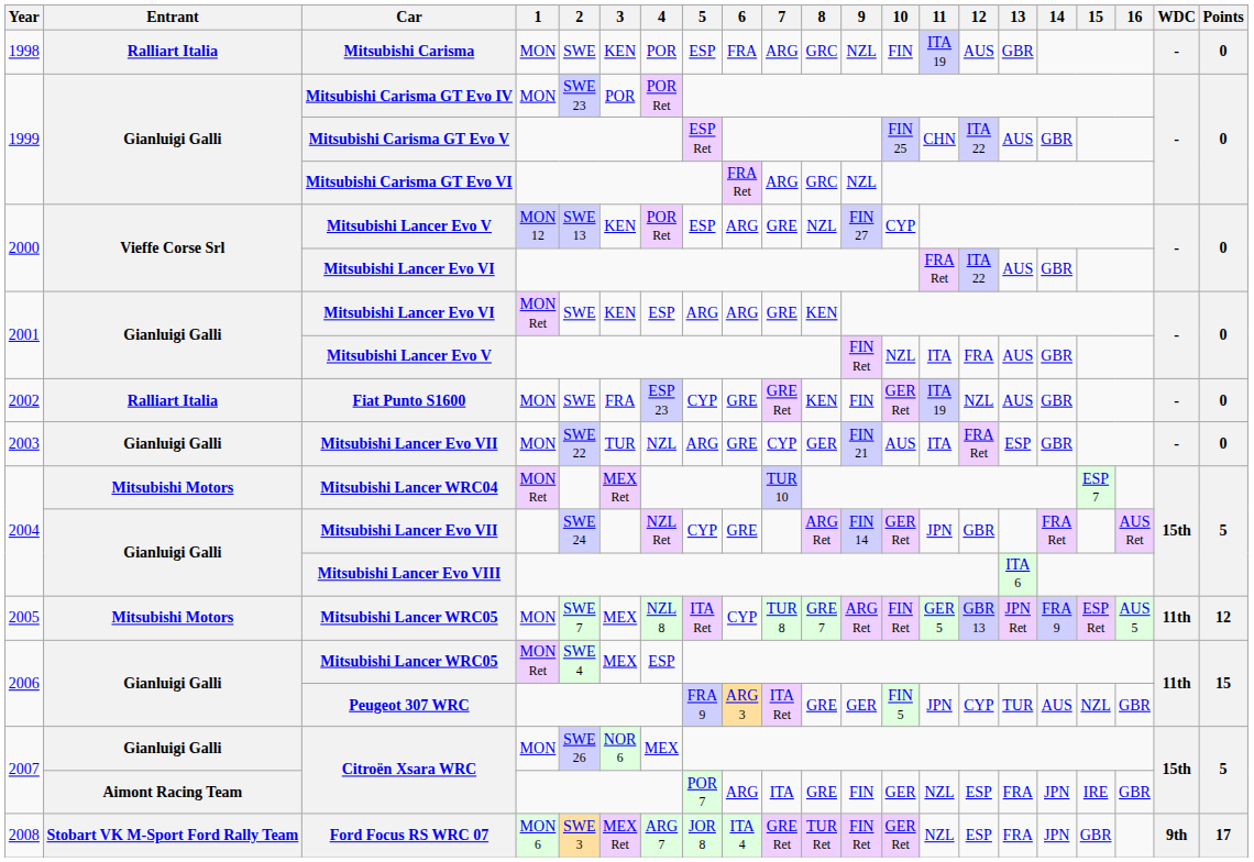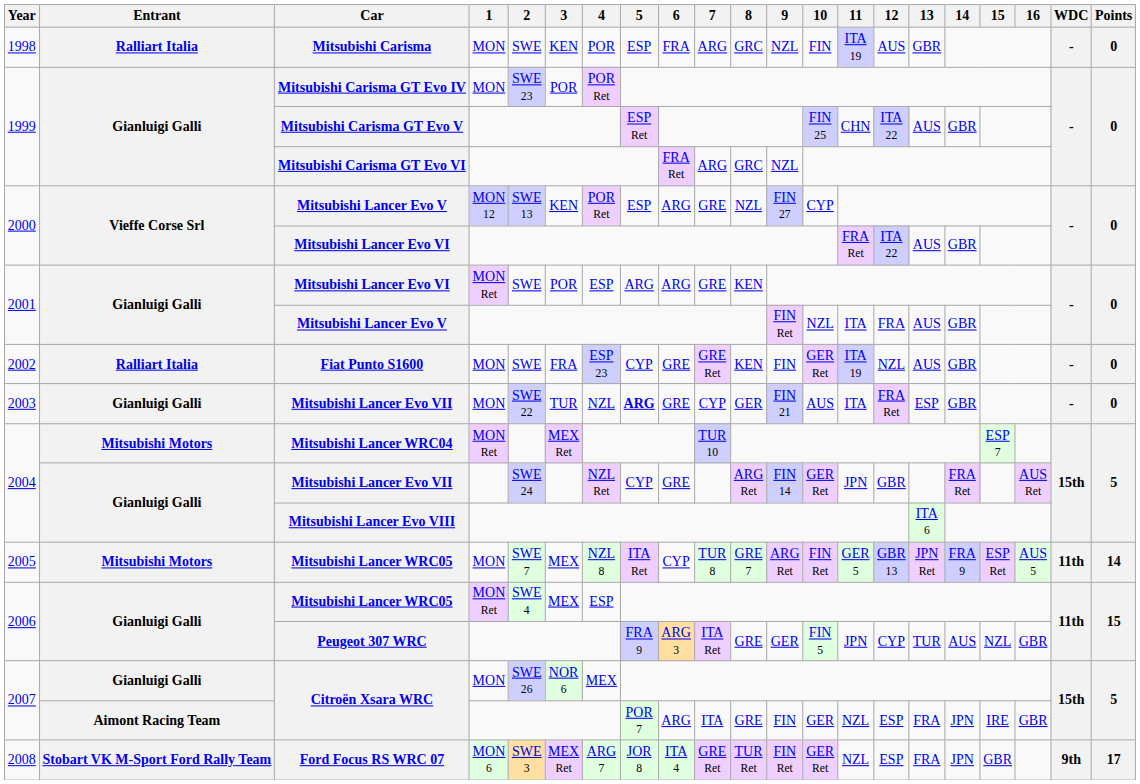 <table class="wikitable" style="text-align:center; font-size:85%">
 <tr>
 <th>Year</th>
 <th>Entrant</th>
 <th>Car</th>
 <th>1</th>
 <th>2</th>
 <th>3</th>
 <th>4</th>
 <th>5</th>
 <th>6</th>
 <th>7</th>
 <th>8</th>
 <th>9</th>
 <th>10</th>
 <th>11</th>
 <th>12</th>
 <th>13</th>
 <th>14</th>
 <th>15</th>
 <th>16</th>
 <th>WDC</th>
 <th>Points</th>
 </tr>
 <tr>
 <td><a href='#'>1998</a></td>
 <th nowrap><a href='#'>Ralliart Italia</a></th>
 <th nowrap><a href='#'>Mitsubishi Carisma</a></th>
 <td><a href='#'>MON</a></td>
 <td><a href='#'>SWE</a></td>
 <td><a href='#'>KEN</a></td>
 <td><a href='#'>POR</a></td>
 <td><a href='#'>ESP</a></td>
 <td><a href='#'>FRA</a></td>
 <td><a href='#'>ARG</a></td>
 <td><a href='#'>GRC</a></td>
 <td><a href='#'>NZL</a></td>
 <td><a href='#'>FIN</a></td>
 <td style="background:#CFCFFF;"><a href='#'>ITA</a><br><small>19</small></td>
 <td><a href='#'>AUS</a></td>
 <td><a href='#'>GBR</a></td>
 <td colspan=3></td>
 <th>-</th>
 <th>0</th>
 </tr>
 <tr>
 <td rowspan=3><a href='#'>1999</a></td>
 <th rowspan=3 nowrap>Gianluigi Galli</th>
 <th nowrap><a href='#'>Mitsubishi Carisma GT Evo IV</a></th>
 <td><a href='#'>MON</a></td>
 <td style="background:#CFCFFF;"><a href='#'>SWE</a><br><small>23</small></td>
 <td><a href='#'>POR</a></td>
 <td style="background:#EFCFFF;"><a href='#'>POR</a><br><small>Ret</small></td>
 <td colspan=12></td>
 <th rowspan=3>-</th>
 <th rowspan=3>0</th>
 </tr>
 <tr>
 <th nowrap><a href='#'>Mitsubishi Carisma GT Evo V</a></th>
 <td colspan=4></td>
 <td style="background:#EFCFFF;"><a href='#'>ESP</a><br><small>Ret</small></td>
 <td colspan=4></td>
 <td style="background:#CFCFFF;"><a href='#'>FIN</a><br><small>25</small></td>
 <td><a href='#'>CHN</a></td>
 <td style="background:#CFCFFF;"><a href='#'>ITA</a><br><small>22</small></td>
 <td><a href='#'>AUS</a></td>
 <td><a href='#'>GBR</a></td>
 <td colspan=2></td>
 </tr>
 <tr>
 <th nowrap><a href='#'>Mitsubishi Carisma GT Evo VI</a></th>
 <td colspan=5></td>
 <td style="background:#EFCFFF;"><a href='#'>FRA</a><br><small>Ret</small></td>
 <td><a href='#'>ARG</a></td>
 <td><a href='#'>GRC</a></td>
 <td><a href='#'>NZL</a></td>
 <td colspan=7></td>
 </tr>
 <tr>
 <td rowspan=2><a href='#'>2000</a></td>
 <th rowspan=2 nowrap>Vieffe Corse Srl</th>
 <th nowrap><a href='#'>Mitsubishi Lancer Evo V</a></th>
 <td style="background:#CFCFFF;"><a href='#'>MON</a><br><small>12</small></td>
 <td style="background:#CFCFFF;"><a href='#'>SWE</a><br><small>13</small></td>
 <td><a href='#'>KEN</a></td>
 <td style="background:#EFCFFF;"><a href='#'>POR</a><br><small>Ret</small></td>
 <td><a href='#'>ESP</a></td>
 <td><a href='#'>ARG</a></td>
 <td><a href='#'>GRE</a></td>
 <td><a href='#'>NZL</a></td>
 <td style="background:#CFCFFF;"><a href='#'>FIN</a><br><small>27</small></td>
 <td><a href='#'>CYP</a></td>
 <td colspan=6></td>
 <th rowspan=2>-</th>
 <th rowspan=2>0</th>
 </tr>
 <tr>
 <th nowrap><a href='#'>Mitsubishi Lancer Evo VI</a></th>
 <td colspan=10></td>
 <td style="background:#EFCFFF;"><a href='#'>FRA</a><br><small>Ret</small></td>
 <td style="background:#CFCFFF;"><a href='#'>ITA</a><br><small>22</small></td>
 <td><a href='#'>AUS</a></td>
 <td><a href='#'>GBR</a></td>
 <td colspan=2></td>
 </tr>
 <tr>
 <td rowspan=2><a href='#'>2001</a></td>
 <th rowspan=2 nowrap>Gianluigi Galli</th>
 <th nowrap><a href='#'>Mitsubishi Lancer Evo VI</a></th>
 <td style="background:#EFCFFF;"><a href='#'>MON</a><br><small>Ret</small></td>
 <td><a href='#'>SWE</a></td>
-<td><a href='#'>KEN</a></td>
+<td><a href='#'>POR</a></td>
 <td><a href='#'>ESP</a></td>
 <td><a href='#'>ARG</a></td>
 <td><a href='#'>ARG</a></td>
 <td><a href='#'>GRE</a></td>
 <td><a href='#'>KEN</a></td>
 <td colspan=8></td>
 <th rowspan=2>-</th>
 <th rowspan=2>0</th>
 </tr>
 <tr>
 <th nowrap><a href='#'>Mitsubishi Lancer Evo V</a></th>
 <td colspan=8></td>
 <td style="background:#EFCFFF;"><a href='#'>FIN</a><br><small>Ret</small></td>
 <td><a href='#'>NZL</a></td>
 <td><a href='#'>ITA</a></td>
 <td><a href='#'>FRA</a></td>
 <td><a href='#'>AUS</a></td>
 <td><a href='#'>GBR</a></td>
 <td colspan=2></td>
 </tr>
 <tr>
 <td><a href='#'>2002</a></td>
 <th nowrap><a href='#'>Ralliart Italia</a></th>
 <th nowrap><a href='#'>Fiat Punto S1600</a></th>
 <td><a href='#'>MON</a></td>
 <td><a href='#'>SWE</a></td>
 <td><a href='#'>FRA</a></td>
 <td style="background:#CFCFFF;"><a href='#'>ESP</a><br><small>23</small></td>
 <td><a href='#'>CYP</a></td>
 <td><a href='#'>GRE</a></td>
 <td style="background:#EFCFFF;"><a href='#'>GRE</a><br><small>Ret</small></td>
 <td><a href='#'>KEN</a></td>
 <td><a href='#'>FIN</a></td>
 <td style="background:#EFCFFF;"><a href='#'>GER</a><br><small>Ret</small></td>
 <td style="background:#CFCFFF;"><a href='#'>ITA</a><br><small>19</small></td>
 <td><a href='#'>NZL</a></td>
 <td><a href='#'>AUS</a></td>
 <td><a href='#'>GBR</a></td>
 <td colspan=2></td>
 <th>-</th>
 <th>0</th>
 </tr>
 <tr>
 <td><a href='#'>2003</a></td>
 <th nowrap>Gianluigi Galli</th>
 <th nowrap><a href='#'>Mitsubishi Lancer Evo VII</a></th>
 <td><a href='#'>MON</a></td>
 <td style="background:#CFCFFF;"><a href='#'>SWE</a><br><small>22</small></td>
 <td><a href='#'>TUR</a></td>
 <td><a href='#'>NZL</a></td>
-<td><a href='#'>ARG</a></td>
+<td><strong><a href='#'>ARG</a></strong></td>
 <td><a href='#'>GRE</a></td>
 <td><a href='#'>CYP</a></td>
 <td><a href='#'>GER</a></td>
 <td style="background:#CFCFFF;"><a href='#'>FIN</a><br><small>21</small></td>
 <td><a href='#'>AUS</a></td>
 <td><a href='#'>ITA</a></td>
 <td style="background:#EFCFFF;"><a href='#'>FRA</a><br><small>Ret</small></td>
 <td><a href='#'>ESP</a></td>
 <td><a href='#'>GBR</a></td>
 <td colspan=2></td>
 <th>-</th>
 <th>0</th>
 </tr>
 <tr>
 <td rowspan=3><a href='#'>2004</a></td>
 <th nowrap><a href='#'>Mitsubishi Motors</a></th>
 <th nowrap><a href='#'>Mitsubishi Lancer WRC04</a></th>
 <td style="background:#EFCFFF;"><a href='#'>MON</a><br><small>Ret</small></td>
 <td></td>
 <td style="background:#EFCFFF;"><a href='#'>MEX</a><br><small>Ret</small></td>
 <td colspan=3></td>
 <td style="background:#CFCFFF;"><a href='#'>TUR</a><br><small>10</small></td>
 <td colspan=7></td>
 <td style="background:#DFFFDF;"><a href='#'>ESP</a><br><small>7</small></td>
 <td></td>
 <th rowspan=3>15th</th>
 <th rowspan=3>5</th>
 </tr>
 <tr>
 <th rowspan=2 nowrap>Gianluigi Galli</th>
 <th nowrap><a href='#'>Mitsubishi Lancer Evo VII</a></th>
 <td></td>
 <td style="background:#CFCFFF;"><a href='#'>SWE</a><br><small>24</small></td>
 <td></td>
 <td style="background:#EFCFFF;"><a href='#'>NZL</a><br><small>Ret</small></td>
 <td><a href='#'>CYP</a></td>
 <td><a href='#'>GRE</a></td>
 <td></td>
 <td style="background:#EFCFFF;"><a href='#'>ARG</a><br><small>Ret</small></td>
 <td style="background:#CFCFFF;"><a href='#'>FIN</a><br><small>14</small></td>
 <td style="background:#EFCFFF;"><a href='#'>GER</a><br><small>Ret</small></td>
 <td><a href='#'>JPN</a></td>
 <td><a href='#'>GBR</a></td>
 <td></td>
 <td style="background:#EFCFFF;"><a href='#'>FRA</a><br><small>Ret</small></td>
 <td></td>
 <td style="background:#EFCFFF;"><a href='#'>AUS</a><br><small>Ret</small></td>
 </tr>
 <tr>
 <th nowrap><a href='#'>Mitsubishi Lancer Evo VIII</a></th>
 <td colspan=12></td>
 <td style="background:#DFFFDF;"><a href='#'>ITA</a><br><small>6</small></td>
 <td colspan=3></td>
 </tr>
 <tr>
 <td><a href='#'>2005</a></td>
 <th nowrap><a href='#'>Mitsubishi Motors</a></th>
 <th nowrap><a href='#'>Mitsubishi Lancer WRC05</a></th>
 <td><a href='#'>MON</a></td>
 <td style="background:#DFFFDF;"><a href='#'>SWE</a><br><small>7</small></td>
 <td><a href='#'>MEX</a></td>
 <td style="background:#DFFFDF;"><a href='#'>NZL</a><br><small>8</small></td>
 <td style="background:#EFCFFF;"><a href='#'>ITA</a><br><small>Ret</small></td>
 <td><a href='#'>CYP</a></td>
 <td style="background:#DFFFDF;"><a href='#'>TUR</a><br><small>8</small></td>
 <td style="background:#DFFFDF;"><a href='#'>GRE</a><br><small>7</small></td>
 <td style="background:#EFCFFF;"><a href='#'>ARG</a><br><small>Ret</small></td>
 <td style="background:#EFCFFF;"><a href='#'>FIN</a><br><small>Ret</small></td>
 <td style="background:#DFFFDF;"><a href='#'>GER</a><br><small>5</small></td>
 <td style="background:#CFCFFF;"><a href='#'>GBR</a><br><small>13</small></td>
 <td style="background:#EFCFFF;"><a href='#'>JPN</a><br><small>Ret</small></td>
 <td style="background:#CFCFFF;"><a href='#'>FRA</a><br><small>9</small></td>
 <td style="background:#EFCFFF;"><a href='#'>ESP</a><br><small>Ret</small></td>
 <td style="background:#DFFFDF;"><a href='#'>AUS</a><br><small>5</small></td>
 <th>11th</th>
-<th>12</th>
+<th>14</th>
 </tr>
 <tr>
 <td rowspan=2><a href='#'>2006</a></td>
 <th rowspan=2 nowrap>Gianluigi Galli</th>
 <th nowrap><a href='#'>Mitsubishi Lancer WRC05</a></th>
 <td style="background:#EFCFFF;"><a href='#'>MON</a><br><small>Ret</small></td>
 <td style="background:#DFFFDF;"><a href='#'>SWE</a><br><small>4</small></td>
 <td><a href='#'>MEX</a></td>
 <td><a href='#'>ESP</a></td>
 <td colspan=12></td>
 <th rowspan=2>11th</th>
 <th rowspan=2>15</th>
 </tr>
 <tr>
 <th nowrap><a href='#'>Peugeot 307 WRC</a></th>
 <td colspan=4></td>
 <td style="background:#CFCFFF;"><a href='#'>FRA</a><br><small>9</small></td>
 <td style="background:#FFDF9F;"><a href='#'>ARG</a><br><small>3</small></td>
 <td style="background:#EFCFFF;"><a href='#'>ITA</a><br><small>Ret</small></td>
 <td><a href='#'>GRE</a></td>
 <td><a href='#'>GER</a></td>
 <td style="background:#DFFFDF;"><a href='#'>FIN</a><br><small>5</small></td>
 <td><a href='#'>JPN</a></td>
 <td><a href='#'>CYP</a></td>
 <td><a href='#'>TUR</a></td>
 <td><a href='#'>AUS</a></td>
 <td><a href='#'>NZL</a></td>
 <td><a href='#'>GBR</a></td>
 </tr>
 <tr>
 <td rowspan=2><a href='#'>2007</a></td>
 <th nowrap>Gianluigi Galli</th>
 <th rowspan=2 nowrap><a href='#'>Citroën Xsara WRC</a></th>
 <td><a href='#'>MON</a></td>
 <td style="background:#CFCFFF;"><a href='#'>SWE</a><br><small>26</small></td>
 <td style="background:#DFFFDF;"><a href='#'>NOR</a><br><small>6</small></td>
 <td><a href='#'>MEX</a></td>
 <td colspan=12></td>
 <th rowspan=2>15th</th>
 <th rowspan=2>5</th>
 </tr>
 <tr>
 <th nowrap>Aimont Racing Team</th>
 <td colspan=4></td>
 <td style="background:#DFFFDF;"><a href='#'>POR</a><br><small>7</small></td>
 <td><a href='#'>ARG</a></td>
 <td><a href='#'>ITA</a></td>
 <td><a href='#'>GRE</a></td>
 <td><a href='#'>FIN</a></td>
 <td><a href='#'>GER</a></td>
 <td><a href='#'>NZL</a></td>
 <td><a href='#'>ESP</a></td>
 <td><a href='#'>FRA</a></td>
 <td><a href='#'>JPN</a></td>
 <td><a href='#'>IRE</a></td>
 <td><a href='#'>GBR</a></td>
 </tr>
 <tr>
 <td><a href='#'>2008</a></td>
 <th nowrap><a href='#'>Stobart VK M-Sport Ford Rally Team</a></th>
 <th nowrap><a href='#'>Ford Focus RS WRC 07</a></th>
 <td style="background:#DFFFDF;"><a href='#'>MON</a><br><small>6</small></td>
 <td style="background:#FFDF9F;"><a href='#'>SWE</a><br><small>3</small></td>
 <td style="background:#EFCFFF;"><a href='#'>MEX</a><br><small>Ret</small></td>
 <td style="background:#DFFFDF;"><a href='#'>ARG</a><br><small>7</small></td>
 <td style="background:#DFFFDF;"><a href='#'>JOR</a><br><small>8</small></td>
 <td style="background:#DFFFDF;"><a href='#'>ITA</a><br><small>4</small></td>
 <td style="background:#EFCFFF;"><a href='#'>GRE</a><br><small>Ret</small></td>
 <td style="background:#EFCFFF;"><a href='#'>TUR</a><br><small>Ret</small></td>
 <td style="background:#EFCFFF;"><a href='#'>FIN</a><br><small>Ret</small></td>
 <td style="background:#EFCFFF;"><a href='#'>GER</a><br><small>Ret</small></td>
 <td><a href='#'>NZL</a></td>
 <td><a href='#'>ESP</a></td>
 <td><a href='#'>FRA</a></td>
 <td><a href='#'>JPN</a></td>
 <td><a href='#'>GBR</a></td>
 <td></td>
 <th>9th</th>
 <th>17</th>
 </tr>
 </table>
